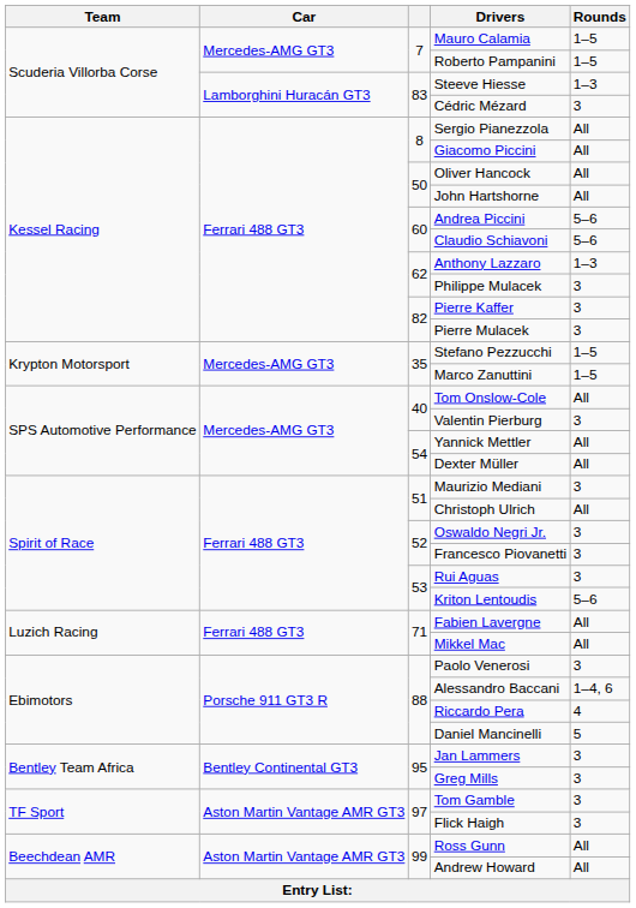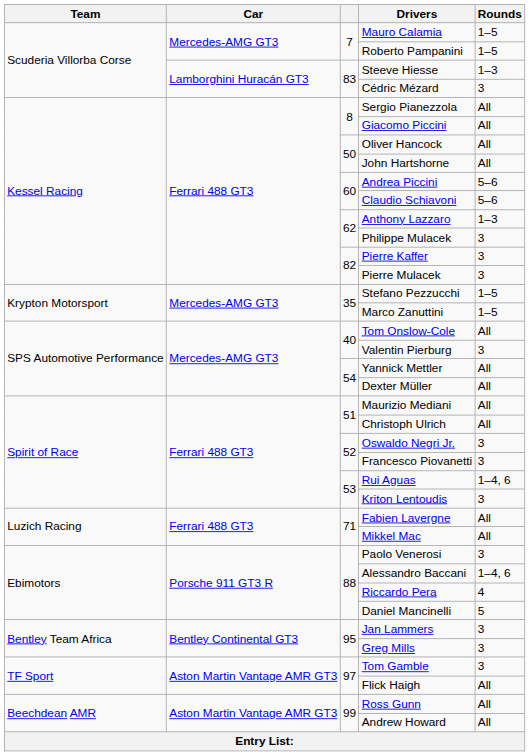 <table class="wikitable" style="font-size: 85%;">
 <tr>
 <th>Team</th>
 <th>Car</th>
 <th></th>
 <th>Drivers</th>
 <th>Rounds</th>
 </tr>
 <tr>
 <td rowspan=4> Scuderia Villorba Corse</td>
 <td rowspan=2><a href='#'>Mercedes-AMG GT3</a></td>
 <td rowspan=2 align=center>7</td>
 <td> <a href='#'>Mauro Calamia</a></td>
 <td>1–5</td>
 </tr>
 <tr>
 <td> Roberto Pampanini</td>
 <td>1–5</td>
 </tr>
 <tr>
 <td rowspan=2><a href='#'>Lamborghini Huracán GT3</a></td>
 <td rowspan=2 align=center>83</td>
 <td> Steeve Hiesse</td>
 <td>1–3</td>
 </tr>
 <tr>
 <td> Cédric Mézard</td>
 <td>3</td>
 </tr>
 <tr>
 <td rowspan=10> <a href='#'>Kessel Racing</a></td>
 <td rowspan=10><a href='#'>Ferrari 488 GT3</a></td>
 <td rowspan=2 align=center>8</td>
 <td> Sergio Pianezzola</td>
 <td>All</td>
 </tr>
 <tr>
 <td> <a href='#'>Giacomo Piccini</a></td>
 <td>All</td>
 </tr>
 <tr>
 <td rowspan=2 align=center>50</td>
 <td> Oliver Hancock</td>
 <td>All</td>
 </tr>
 <tr>
 <td> John Hartshorne</td>
 <td>All</td>
 </tr>
 <tr>
 <td rowspan=2 align=center>60</td>
 <td> <a href='#'>Andrea Piccini</a></td>
 <td>5–6</td>
 </tr>
 <tr>
 <td> <a href='#'>Claudio Schiavoni</a></td>
 <td>5–6</td>
 </tr>
 <tr>
 <td rowspan=2 align=center>62</td>
 <td> <a href='#'>Anthony Lazzaro</a></td>
 <td>1–3</td>
 </tr>
 <tr>
 <td> Philippe Mulacek</td>
 <td>3</td>
 </tr>
 <tr>
 <td rowspan=2 align=center>82</td>
 <td> <a href='#'>Pierre Kaffer</a></td>
 <td>3</td>
 </tr>
 <tr>
 <td> Pierre Mulacek</td>
 <td>3</td>
 </tr>
 <tr>
 <td rowspan=2> Krypton Motorsport</td>
 <td rowspan=2><a href='#'>Mercedes-AMG GT3</a></td>
 <td rowspan=2 align=center>35</td>
 <td> Stefano Pezzucchi</td>
 <td>1–5</td>
 </tr>
 <tr>
 <td> Marco Zanuttini</td>
 <td>1–5</td>
 </tr>
 <tr>
 <td rowspan=4> SPS Automotive Performance</td>
 <td rowspan=4><a href='#'>Mercedes-AMG GT3</a></td>
 <td rowspan=2 align=center>40</td>
 <td> <a href='#'>Tom Onslow-Cole</a></td>
 <td>All</td>
 </tr>
 <tr>
 <td> Valentin Pierburg</td>
 <td>3</td>
 </tr>
 <tr>
 <td rowspan=2 align=center>54</td>
 <td> Yannick Mettler</td>
 <td>All</td>
 </tr>
 <tr>
 <td> Dexter Müller</td>
 <td>All</td>
 </tr>
 <tr>
 <td rowspan=6> <a href='#'>Spirit of Race</a></td>
 <td rowspan=6><a href='#'>Ferrari 488 GT3</a></td>
 <td rowspan=2 align=center>51</td>
 <td> Maurizio Mediani</td>
-<td>3</td>
+<td>All</td>
 </tr>
 <tr>
 <td> Christoph Ulrich</td>
 <td>All</td>
 </tr>
 <tr>
 <td rowspan=2 align=center>52</td>
 <td> <a href='#'>Oswaldo Negri Jr.</a></td>
 <td>3</td>
 </tr>
 <tr>
 <td> Francesco Piovanetti</td>
 <td>3</td>
 </tr>
 <tr>
 <td rowspan=2 align=center>53</td>
 <td> <a href='#'>Rui Aguas</a></td>
-<td>3</td>
+<td>1–4, 6</td>
 </tr>
 <tr>
 <td> <a href='#'>Kriton Lentoudis</a></td>
-<td>5–6</td>
+<td>3</td>
 </tr>
 <tr>
 <td rowspan=2> Luzich Racing</td>
 <td rowspan=2><a href='#'>Ferrari 488 GT3</a></td>
 <td rowspan=2 align=center>71</td>
 <td> <a href='#'>Fabien Lavergne</a></td>
 <td>All</td>
 </tr>
 <tr>
 <td> <a href='#'>Mikkel Mac</a></td>
 <td>All</td>
 </tr>
 <tr>
 <td rowspan=4> Ebimotors</td>
 <td rowspan=4><a href='#'>Porsche 911 GT3 R</a></td>
 <td rowspan=4 align=center>88</td>
 <td> Paolo Venerosi</td>
 <td>3</td>
 </tr>
 <tr>
 <td> Alessandro Baccani</td>
 <td>1–4, 6</td>
 </tr>
 <tr>
 <td> <a href='#'>Riccardo Pera</a></td>
 <td>4</td>
 </tr>
 <tr>
 <td> Daniel Mancinelli</td>
 <td>5</td>
 </tr>
 <tr>
 <td rowspan=2> <a href='#'>Bentley</a> Team Africa</td>
 <td rowspan=2><a href='#'>Bentley Continental GT3</a></td>
 <td rowspan=2 align=center>95</td>
 <td> <a href='#'>Jan Lammers</a></td>
 <td>3</td>
 </tr>
 <tr>
 <td> <a href='#'>Greg Mills</a></td>
 <td>3</td>
 </tr>
 <tr>
 <td rowspan=2> <a href='#'>TF Sport</a></td>
 <td rowspan=2><a href='#'>Aston Martin Vantage AMR GT3</a></td>
 <td rowspan=2 align=center>97</td>
 <td> <a href='#'>Tom Gamble</a></td>
 <td>3</td>
 </tr>
 <tr>
 <td> Flick Haigh</td>
-<td>3</td>
+<td>All</td>
 </tr>
 <tr>
 <td rowspan=2> <a href='#'>Beechdean</a> <a href='#'>AMR</a></td>
 <td rowspan=2><a href='#'>Aston Martin Vantage AMR GT3</a></td>
 <td rowspan=2 align=center>99</td>
 <td> <a href='#'>Ross Gunn</a></td>
 <td>All</td>
 </tr>
 <tr>
 <td> Andrew Howard</td>
 <td>All</td>
 </tr>
 <tr>
 <th colspan=5>Entry List:</th>
 </tr>
 </table>
